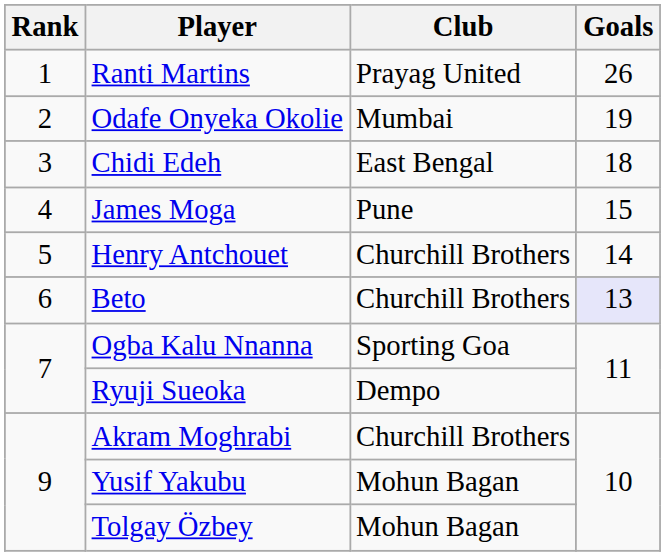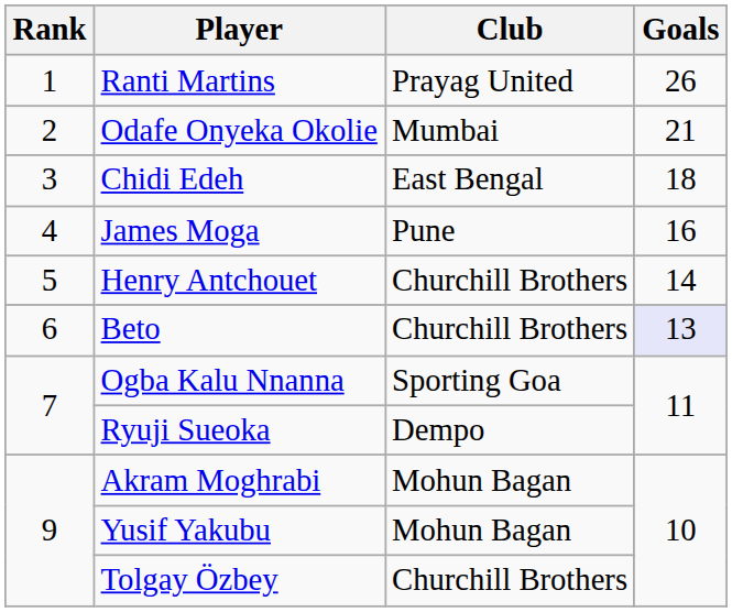 <table class="wikitable" style="text-align:center">
 <tr>
 <th>Rank</th>
 <th>Player</th>
 <th>Club</th>
 <th>Goals</th>
 </tr>
 <tr>
 <td rowspan="1">1</td>
 <td align="left"> <a href='#'>Ranti Martins</a></td>
 <td align="left">Prayag United</td>
 <td>26</td>
 </tr>
 <tr>
 <td rowspan="1">2</td>
 <td align="left"> <a href='#'>Odafe Onyeka Okolie</a></td>
 <td align="left">Mumbai</td>
-<td>19</td>
+<td>21</td>
 </tr>
 <tr>
 <td rowspan="1">3</td>
 <td align="left"> <a href='#'>Chidi Edeh</a></td>
 <td align="left">East Bengal</td>
 <td>18</td>
 </tr>
 <tr>
 <td rowspan="1">4</td>
 <td align="left"> <a href='#'>James Moga</a></td>
 <td align="left">Pune</td>
-<td>15</td>
+<td>16</td>
 </tr>
 <tr>
 <td rowspan="1">5</td>
 <td align="left"> <a href='#'>Henry Antchouet</a></td>
 <td align="left">Churchill Brothers</td>
 <td>14</td>
 </tr>
 <tr>
 <td rowspan="1">6</td>
 <td align="left"> <a href='#'>Beto</a></td>
 <td align="left">Churchill Brothers</td>
 <td style="background: lavender;">13</td>
 </tr>
 <tr>
 <td rowspan="2">7</td>
 <td align="left"> <a href='#'>Ogba Kalu Nnanna</a></td>
 <td align="left">Sporting Goa</td>
 <td rowspan="2">11</td>
 </tr>
 <tr>
 <td align="left"> <a href='#'>Ryuji Sueoka</a></td>
 <td align="left">Dempo</td>
 </tr>
 <tr>
 <td rowspan="3">9</td>
 <td align="left"> <a href='#'>Akram Moghrabi</a></td>
-<td align="left">Churchill Brothers</td>
+<td align="left">Mohun Bagan</td>
 <td rowspan="3">10</td>
 </tr>
 <tr>
 <td align="left"> <a href='#'>Yusif Yakubu</a></td>
 <td align="left">Mohun Bagan</td>
 </tr>
 <tr>
 <td align="left"> <a href='#'>Tolgay Özbey</a></td>
-<td align="left">Mohun Bagan</td>
+<td align="left">Churchill Brothers</td>
 </tr>
 </table>
